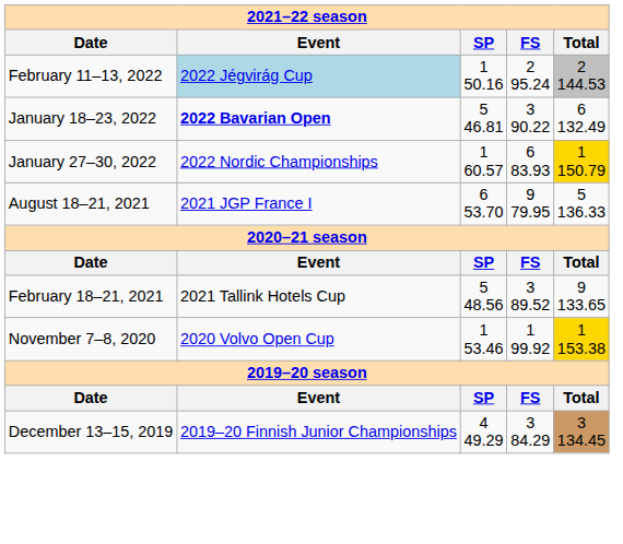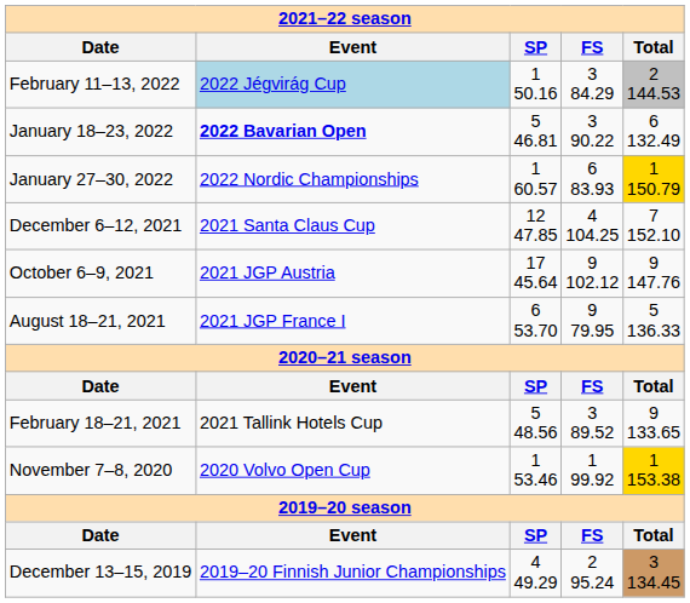 <table class="wikitable">
 <tr>
 <th colspan="5" style="background-color: #ffdead; " align="center"><a href='#'>2021–22 season</a></th>
 </tr>
 <tr>
 <th>Date</th>
 <th>Event</th>
 <th><a href='#'>SP</a></th>
 <th><a href='#'>FS</a></th>
 <th>Total</th>
 </tr>
 <tr>
 <td>February 11–13, 2022</td>
 <td style="background: lightblue;"><a href='#'>2022 Jégvirág Cup</a></td>
 <td align="center">1 <br> 50.16</td>
-<td align=center>2 <br> 95.24</td>
+<td align="center">3 <br> 84.29</td>
 <td align=center bgcolor=silver>2 <br> 144.53</td>
 </tr>
 <tr>
 <td>January 18–23, 2022</td>
 <td><strong><a href='#'>2022 Bavarian Open</a></strong></td>
 <td align="center">5 <br> 46.81</td>
 <td align=center>3 <br> 90.22</td>
 <td align=center>6 <br> 132.49</td>
 </tr>
 <tr>
 <td>January 27–30, 2022</td>
 <td><a href='#'>2022 Nordic Championships</a></td>
 <td align=center>1 <br> 60.57</td>
 <td align=center>6 <br> 83.93</td>
 <td align=center bgcolor=gold>1 <br> 150.79</td>
+</tr>
+<tr>
+<td>December 6–12, 2021</td>
+<td><a href='#'>2021 Santa Claus Cup</a></td>
+<td align="center">12 <br> 47.85</td>
+<td align="center">4 <br> 104.25</td>
+<td align="center">7 <br> 152.10</td>
+</tr>
+<tr>
+<td>October 6–9, 2021</td>
+<td><a href='#'>2021 JGP Austria</a></td>
+<td align="center">17 <br> 45.64</td>
+<td align="center">9 <br> 102.12</td>
+<td align="center">9 <br> 147.76</td>
 </tr>
 <tr>
 <td>August 18–21, 2021</td>
 <td><a href='#'>2021 JGP France I</a></td>
 <td align="center">6 <br> 53.70</td>
 <td align="center">9 <br> 79.95</td>
 <td align="center">5 <br> 136.33</td>
 </tr>
 <tr>
 <th colspan="5" style="background-color: #ffdead; " align="center"><a href='#'>2020–21 season</a></th>
 </tr>
 <tr>
 <th>Date</th>
 <th>Event</th>
 <th><a href='#'>SP</a></th>
 <th><a href='#'>FS</a></th>
 <th>Total</th>
 </tr>
 <tr 153.38>
 <td>February 18–21, 2021</td>
 <td>2021 Tallink Hotels Cup</td>
 <td align=center>5 <br> 48.56</td>
 <td align="center">3 <br> 89.52</td>
 <td align="center">9 <br> 133.65</td>
 </tr>
 <tr>
 <td>November 7–8, 2020</td>
 <td><a href='#'>2020 Volvo Open Cup</a></td>
 <td align="center">1 <br> 53.46</td>
 <td align="center">1 <br> 99.92</td>
 <td align="center" bgcolor="gold">1 <br> 153.38</td>
 </tr>
 <tr>
 <th colspan="5" style="background-color: #ffdead; " align="center"><a href='#'>2019–20 season</a></th>
 </tr>
 <tr>
 <th>Date</th>
 <th>Event</th>
 <th><a href='#'>SP</a></th>
 <th><a href='#'>FS</a></th>
 <th>Total</th>
 </tr>
 <tr>
 <td>December 13–15, 2019</td>
 <td><a href='#'>2019–20 Finnish Junior Championships</a></td>
 <td align=center>4 <br> 49.29</td>
-<td align="center">3 <br> 84.29</td>
+<td align=center>2 <br> 95.24</td>
 <td align="center" bgcolor="cc9966">3 <br> 134.45</td>
 </tr>
 </table>
